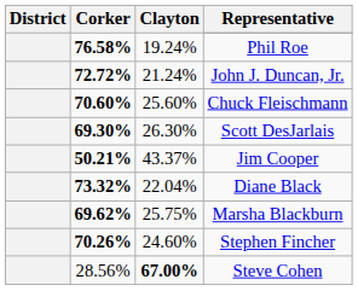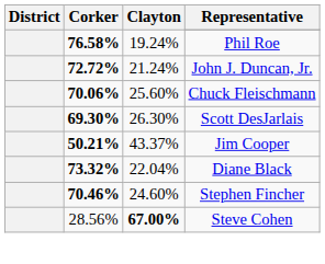 <table class="wikitable">
 <tr>
 <th>District</th>
 <th>Corker</th>
 <th>Clayton</th>
 <th>Representative</th>
 </tr>
 <tr align="center">
 <th rowspan="2" ></th>
 <td rowspan="2"><strong>76.58%</strong></td>
 <td rowspan="2">19.24%</td>
 </tr>
 <tr align="center">
 <td><a href='#'>Phil Roe</a></td>
 </tr>
 <tr align="center">
 <th></th>
 <td><strong>72.72%</strong></td>
 <td>21.24%</td>
 <td><a href='#'>John J. Duncan, Jr.</a></td>
 </tr>
 <tr align="center">
 <th></th>
-<td><strong>70.60%</strong></td>
+<td><strong>70.06%</strong></td>
 <td>25.60%</td>
 <td><a href='#'>Chuck Fleischmann</a></td>
 </tr>
 <tr align="center">
 <th></th>
 <td><strong>69.30%</strong></td>
 <td>26.30%</td>
 <td><a href='#'>Scott DesJarlais</a></td>
 </tr>
 <tr align="center">
 <th></th>
 <td><strong>50.21%</strong></td>
 <td>43.37%</td>
 <td><a href='#'>Jim Cooper</a></td>
 </tr>
 <tr align="center">
 <th></th>
 <td><strong>73.32%</strong></td>
 <td>22.04%</td>
 <td><a href='#'>Diane Black</a></td>
 </tr>
 <tr align="center">
 <th></th>
-<td><strong>69.62%</strong></td>
-<td>25.75%</td>
-<td><a href='#'>Marsha Blackburn</a></td>
-</tr>
-<tr align="center">
-<th></th>
-<td><strong>70.26%</strong></td>
+<td><strong>70.46%</strong></td>
 <td>24.60%</td>
 <td><a href='#'>Stephen Fincher</a></td>
 </tr>
 <tr align="center">
 <th></th>
 <td>28.56%</td>
 <td><strong>67.00%</strong></td>
 <td><a href='#'>Steve Cohen</a></td>
 </tr>
 </table>
